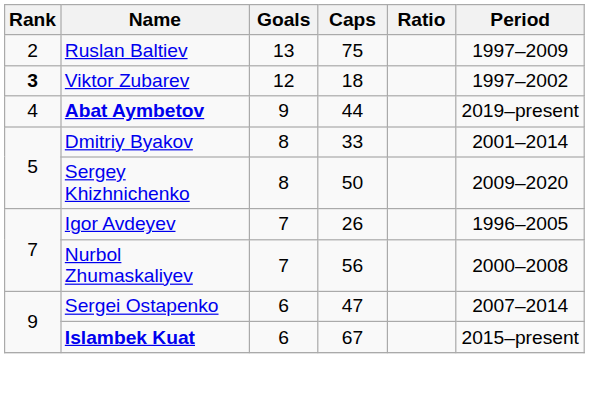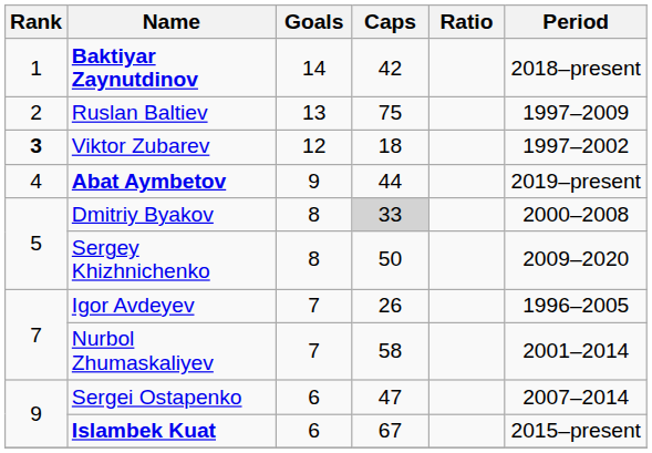 <table class="wikitable sortable" style="text-align:center;">
 <tr>
 <th width=30px>Rank</th>
 <th style="width:150px;">Name</th>
 <th width=50px>Goals</th>
 <th width=50px>Caps</th>
 <th width=50px>Ratio</th>
 <th style="width:100px;">Period</th>
+</tr>
+<tr>
+<td>1</td>
+<td align="left"><strong><a href='#'>Baktiyar Zaynutdinov</a></strong></td>
+<td>14</td>
+<td>42</td>
+<td></td>
+<td>2018–present</td>
 </tr>
 <tr>
 <td>2</td>
 <td align="left"><a href='#'>Ruslan Baltiev</a></td>
 <td>13</td>
 <td>75</td>
 <td></td>
 <td>1997–2009</td>
 </tr>
 <tr>
 <td><strong>3</strong></td>
 <td align="left"><a href='#'>Viktor Zubarev</a></td>
 <td>12</td>
 <td>18</td>
 <td></td>
 <td>1997–2002</td>
 </tr>
 <tr>
 <td>4</td>
 <td align="left"><strong><a href='#'>Abat Aymbetov</a></strong></td>
 <td>9</td>
 <td>44</td>
 <td></td>
 <td>2019–present</td>
 </tr>
 <tr>
 <td rowspan=2>5</td>
 <td align="left"><a href='#'>Dmitriy Byakov</a></td>
 <td>8</td>
-<td>33</td>
+<td style="background: lightgrey;">33</td>
 <td></td>
-<td>2001–2014</td>
+<td>2000–2008</td>
 </tr>
 <tr>
 <td align="left"><a href='#'>Sergey Khizhnichenko</a></td>
 <td>8</td>
 <td>50</td>
 <td></td>
 <td>2009–2020</td>
 </tr>
 <tr>
 <td rowspan=2>7</td>
 <td align="left"><a href='#'>Igor Avdeyev</a></td>
 <td>7</td>
 <td>26</td>
 <td></td>
 <td>1996–2005</td>
 </tr>
 <tr>
 <td align="left"><a href='#'>Nurbol Zhumaskaliyev</a></td>
 <td>7</td>
-<td>56</td>
+<td>58</td>
 <td></td>
-<td>2000–2008</td>
+<td>2001–2014</td>
 </tr>
 <tr>
 <td rowspan=2>9</td>
 <td align="left"><a href='#'>Sergei Ostapenko</a></td>
 <td>6</td>
 <td>47</td>
 <td></td>
 <td>2007–2014</td>
 </tr>
 <tr>
 <td align="left"><strong><a href='#'>Islambek Kuat</a></strong></td>
 <td>6</td>
 <td>67</td>
 <td></td>
 <td>2015–present</td>
 </tr>
 <tr>
 </tr>
 </table>
